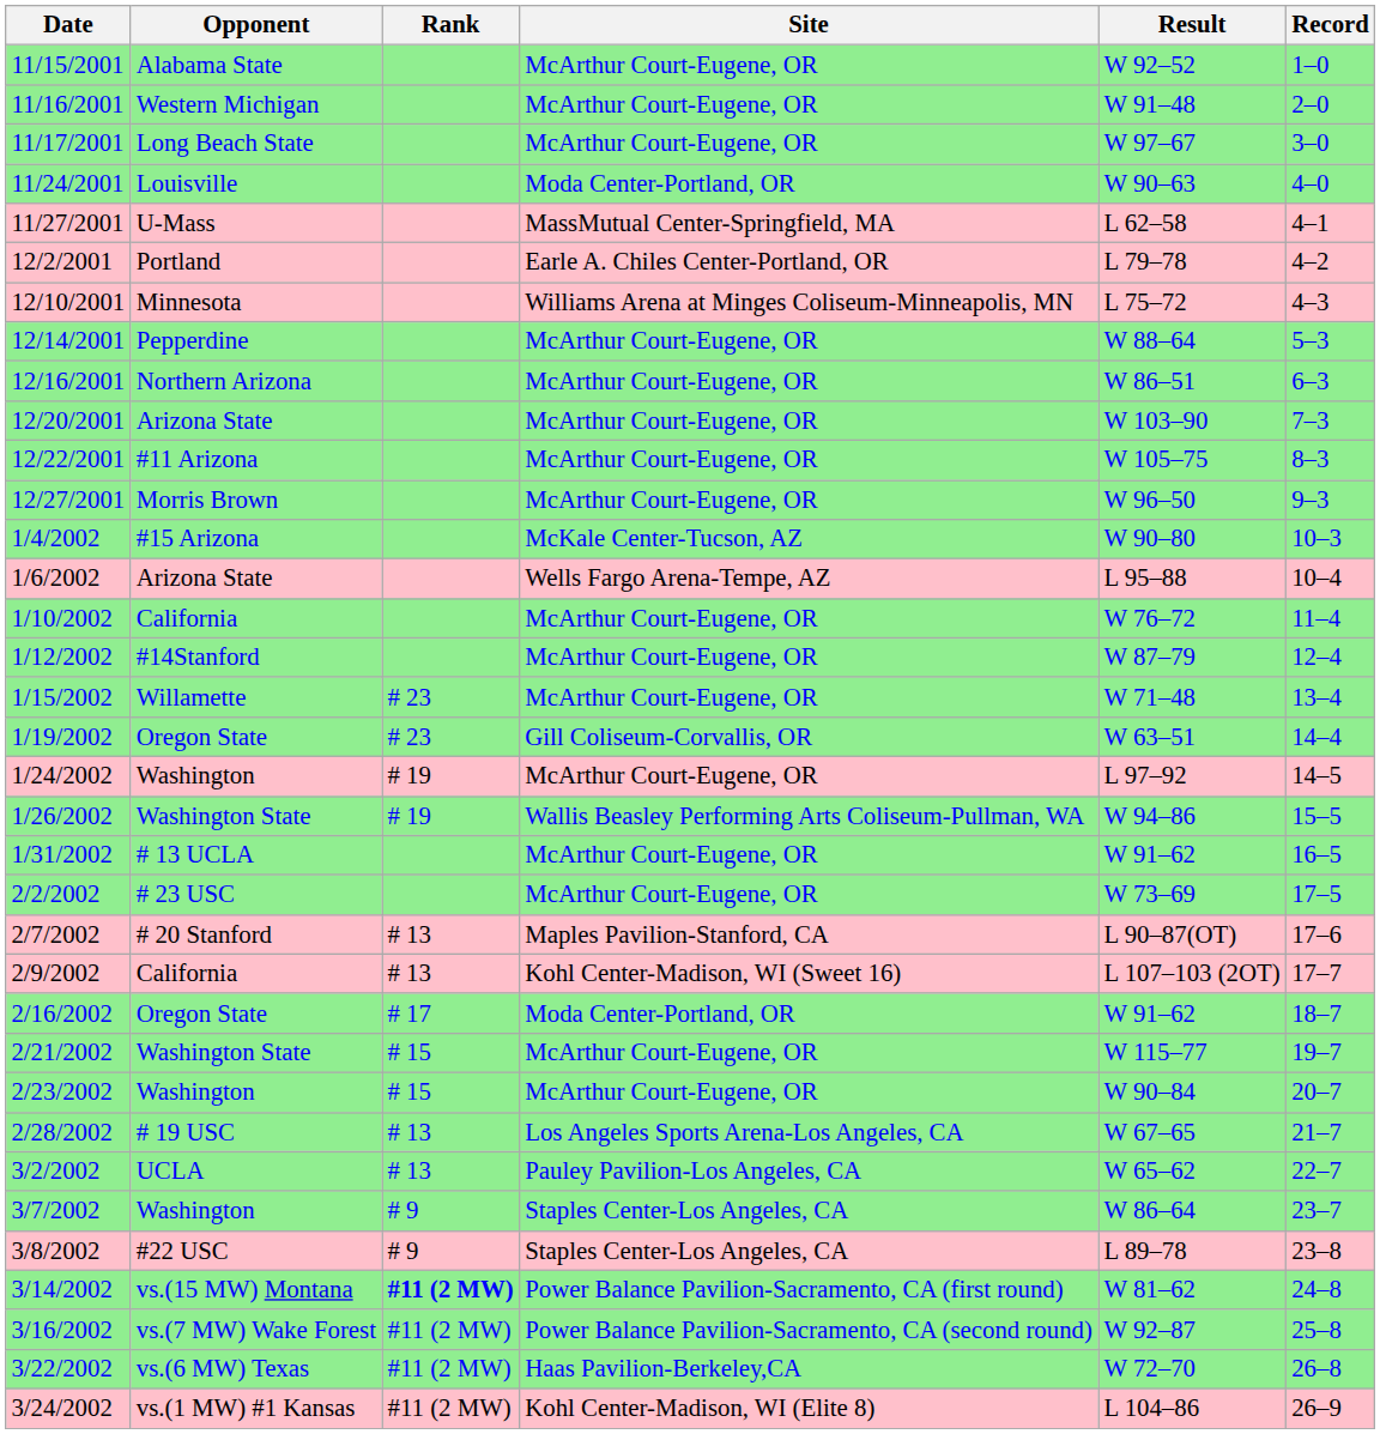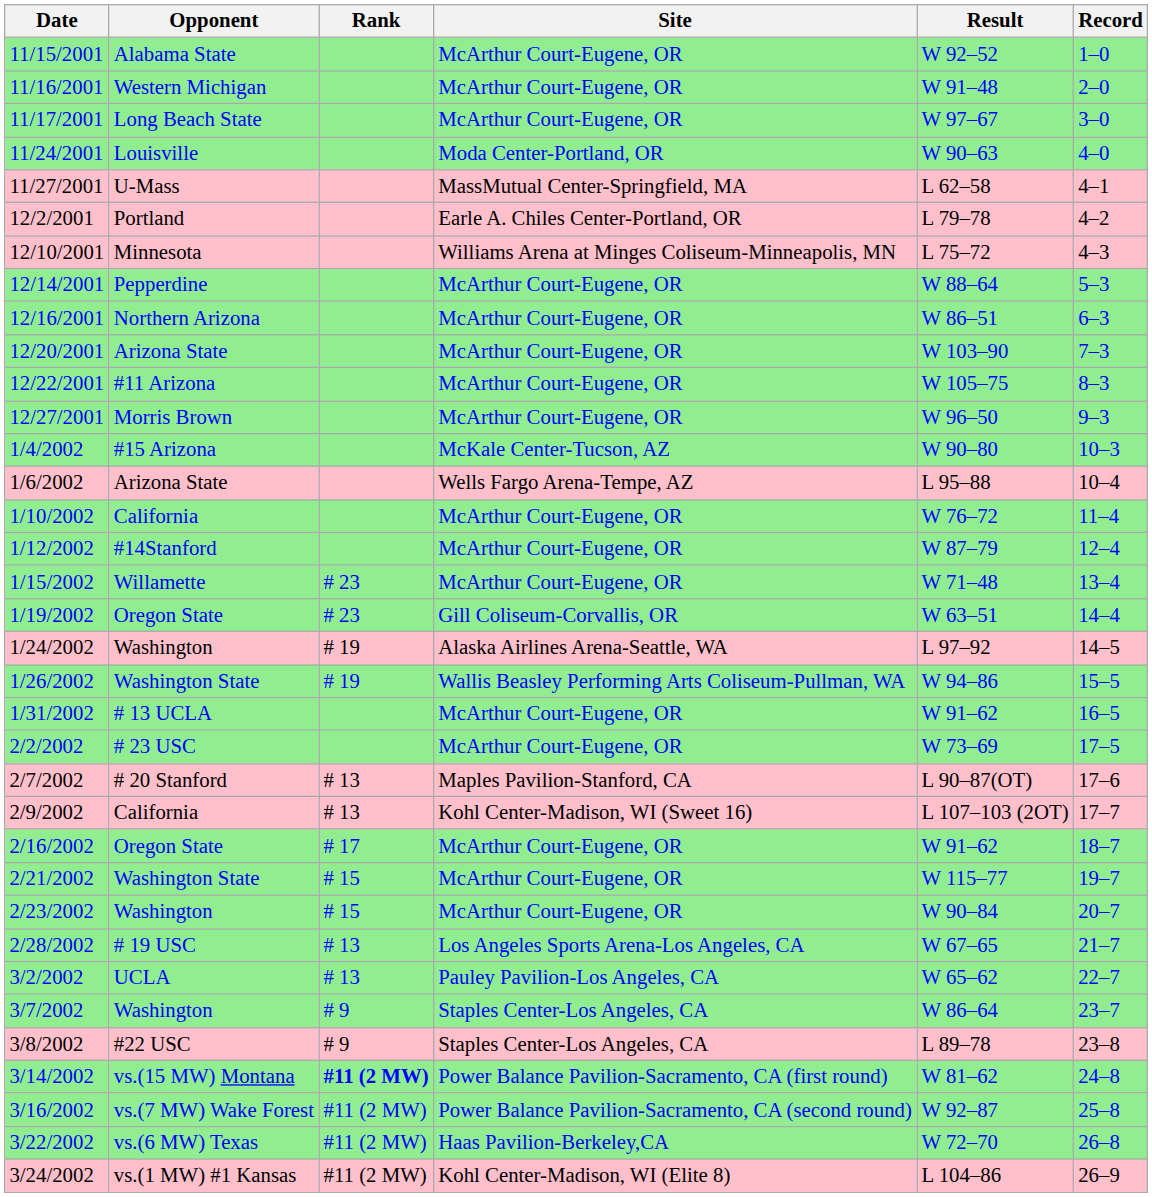 <table class="wikitable sortable">
 <tr>
 <th>Date</th>
 <th>Opponent</th>
 <th>Rank</th>
 <th>Site</th>
 <th>Result</th>
 <th>Record</th>
 </tr>
 <tr style="background-color:#90EE90; color:blue">
 <td>11/15/2001</td>
 <td>Alabama State</td>
 <td></td>
 <td>McArthur Court-Eugene, OR</td>
 <td>W 92–52</td>
 <td>1–0</td>
 </tr>
 <tr style="background-color:#90EE90; color:blue">
 <td>11/16/2001</td>
 <td>Western Michigan</td>
 <td></td>
 <td>McArthur Court-Eugene, OR</td>
 <td>W 91–48</td>
 <td>2–0</td>
 </tr>
 <tr style="background-color:#90EE90; color:blue">
 <td>11/17/2001</td>
 <td>Long Beach State</td>
 <td></td>
 <td>McArthur Court-Eugene, OR</td>
 <td>W 97–67</td>
 <td>3–0</td>
 </tr>
 <tr style="background-color:#90EE90; color:blue">
 <td>11/24/2001</td>
 <td>Louisville</td>
 <td></td>
 <td>Moda Center-Portland, OR</td>
 <td>W 90–63</td>
 <td>4–0</td>
 </tr>
 <tr style="background-color:#FFC0CB; color:#000">
 <td>11/27/2001</td>
 <td>U-Mass</td>
 <td></td>
 <td>MassMutual Center-Springfield, MA</td>
 <td>L 62–58</td>
 <td>4–1</td>
 </tr>
 <tr style="background-color:#FFC0CB; color:#000">
 <td>12/2/2001</td>
 <td>Portland</td>
 <td></td>
 <td>Earle A. Chiles Center-Portland, OR</td>
 <td>L 79–78</td>
 <td>4–2</td>
 </tr>
 <tr style="background-color:#FFC0CB; color:#000">
 <td>12/10/2001</td>
 <td>Minnesota</td>
 <td></td>
 <td>Williams Arena at Minges Coliseum-Minneapolis, MN</td>
 <td>L 75–72</td>
 <td>4–3</td>
 </tr>
 <tr style="background-color:#90EE90; color:blue">
 <td>12/14/2001</td>
 <td>Pepperdine</td>
 <td></td>
 <td>McArthur Court-Eugene, OR</td>
 <td>W 88–64</td>
 <td>5–3</td>
 </tr>
 <tr style="background-color:#90EE90; color:blue">
 <td>12/16/2001</td>
 <td>Northern Arizona</td>
 <td></td>
 <td>McArthur Court-Eugene, OR</td>
 <td>W 86–51</td>
 <td>6–3</td>
 </tr>
 <tr style="background-color:#90EE90; color:blue">
 <td>12/20/2001</td>
 <td>Arizona State</td>
 <td></td>
 <td>McArthur Court-Eugene, OR</td>
 <td>W 103–90</td>
 <td>7–3</td>
 </tr>
 <tr style="background-color:#90EE90; color:blue">
 <td>12/22/2001</td>
 <td>#11 Arizona</td>
 <td></td>
 <td>McArthur Court-Eugene, OR</td>
 <td>W 105–75</td>
 <td>8–3</td>
 </tr>
 <tr style="background-color:#90EE90; color:blue">
 <td>12/27/2001</td>
 <td>Morris Brown</td>
 <td></td>
 <td>McArthur Court-Eugene, OR</td>
 <td>W 96–50</td>
 <td>9–3</td>
 </tr>
 <tr style="background-color:#90EE90; color:blue">
 <td>1/4/2002</td>
 <td>#15 Arizona</td>
 <td></td>
 <td>McKale Center-Tucson, AZ</td>
 <td>W 90–80</td>
 <td>10–3</td>
 </tr>
 <tr style="background-color:#FFC0CB; color:#000">
 <td>1/6/2002</td>
 <td>Arizona State</td>
 <td></td>
 <td>Wells Fargo Arena-Tempe, AZ</td>
 <td>L 95–88</td>
 <td>10–4</td>
 </tr>
 <tr style="background-color:#90EE90; color:blue">
 <td>1/10/2002</td>
 <td>California</td>
 <td></td>
 <td>McArthur Court-Eugene, OR</td>
 <td>W 76–72</td>
 <td>11–4</td>
 </tr>
 <tr style="background-color:#90EE90; color:blue">
 <td>1/12/2002</td>
 <td>#14Stanford</td>
 <td></td>
 <td>McArthur Court-Eugene, OR</td>
 <td>W 87–79</td>
 <td>12–4</td>
 </tr>
 <tr style="background-color:#90EE90; color:blue">
 <td>1/15/2002</td>
 <td>Willamette</td>
 <td># 23</td>
 <td>McArthur Court-Eugene, OR</td>
 <td>W 71–48</td>
 <td>13–4</td>
 </tr>
 <tr style="background-color:#90EE90; color:blue">
 <td>1/19/2002</td>
 <td>Oregon State</td>
 <td># 23</td>
 <td>Gill Coliseum-Corvallis, OR</td>
 <td>W 63–51</td>
 <td>14–4</td>
 </tr>
 <tr style="background-color:#FFC0CB; color:#000">
 <td>1/24/2002</td>
 <td>Washington</td>
 <td># 19</td>
-<td>McArthur Court-Eugene, OR</td>
+<td>Alaska Airlines Arena-Seattle, WA</td>
 <td>L 97–92</td>
 <td>14–5</td>
 </tr>
 <tr style="background-color:#90EE90; color:blue">
 <td>1/26/2002</td>
 <td>Washington State</td>
 <td># 19</td>
 <td>Wallis Beasley Performing Arts Coliseum-Pullman, WA</td>
 <td>W 94–86</td>
 <td>15–5</td>
 </tr>
 <tr style="background-color:#90EE90; color:blue">
 <td>1/31/2002</td>
 <td># 13 UCLA</td>
 <td></td>
 <td>McArthur Court-Eugene, OR</td>
 <td>W 91–62</td>
 <td>16–5</td>
 </tr>
 <tr style="background-color:#90EE90; color:blue">
 <td>2/2/2002</td>
 <td># 23 USC</td>
 <td></td>
 <td>McArthur Court-Eugene, OR</td>
 <td>W 73–69</td>
 <td>17–5</td>
 </tr>
 <tr style="background-color:#FFC0CB; color:#000">
 <td>2/7/2002</td>
 <td># 20 Stanford</td>
 <td># 13</td>
 <td>Maples Pavilion-Stanford, CA</td>
 <td>L 90–87(OT)</td>
 <td>17–6</td>
 </tr>
 <tr style="background-color:#FFC0CB; color:#000">
 <td>2/9/2002</td>
 <td>California</td>
 <td># 13</td>
 <td>Kohl Center-Madison, WI (Sweet 16)</td>
 <td>L 107–103 (2OT)</td>
 <td>17–7</td>
 </tr>
 <tr style="background-color:#90EE90; color:blue">
 <td>2/16/2002</td>
 <td>Oregon State</td>
 <td># 17</td>
-<td>Moda Center-Portland, OR</td>
+<td>McArthur Court-Eugene, OR</td>
 <td>W 91–62</td>
 <td>18–7</td>
 </tr>
 <tr style="background-color:#90EE90; color:blue">
 <td>2/21/2002</td>
 <td>Washington State</td>
 <td># 15</td>
 <td>McArthur Court-Eugene, OR</td>
 <td>W 115–77</td>
 <td>19–7</td>
 </tr>
 <tr style="background-color:#90EE90; color:blue">
 <td>2/23/2002</td>
 <td>Washington</td>
 <td># 15</td>
 <td>McArthur Court-Eugene, OR</td>
 <td>W 90–84</td>
 <td>20–7</td>
 </tr>
 <tr style="background-color:#90EE90; color:blue">
 <td>2/28/2002</td>
 <td># 19 USC</td>
 <td># 13</td>
 <td>Los Angeles Sports Arena-Los Angeles, CA</td>
 <td>W 67–65</td>
 <td>21–7</td>
 </tr>
 <tr style="background-color:#90EE90; color:blue">
 <td>3/2/2002</td>
 <td>UCLA</td>
 <td># 13</td>
 <td>Pauley Pavilion-Los Angeles, CA</td>
 <td>W 65–62</td>
 <td>22–7</td>
 </tr>
 <tr style="background-color:#90EE90; color:blue">
 <td>3/7/2002</td>
 <td>Washington</td>
 <td># 9</td>
 <td>Staples Center-Los Angeles, CA</td>
 <td>W 86–64</td>
 <td>23–7</td>
 </tr>
 <tr style="background-color:#FFC0CB; color:#000">
 <td>3/8/2002</td>
 <td>#22 USC</td>
 <td># 9</td>
 <td>Staples Center-Los Angeles, CA</td>
 <td>L 89–78</td>
 <td>23–8</td>
 </tr>
 <tr style="background-color:#90EE90; color:blue">
 <td>3/14/2002</td>
 <td>vs.(15 MW) <a href='#'>Montana</a></td>
 <td><strong>#11 (2 MW)</strong></td>
 <td>Power Balance Pavilion-Sacramento, CA (first round)</td>
 <td>W 81–62</td>
 <td>24–8</td>
 </tr>
 <tr style="background-color:#90EE90; color:blue">
 <td>3/16/2002</td>
 <td>vs.(7 MW) Wake Forest</td>
 <td>#11 (2 MW)</td>
 <td>Power Balance Pavilion-Sacramento, CA (second round)</td>
 <td>W 92–87</td>
 <td>25–8</td>
 </tr>
 <tr style="background-color:#90EE90; color:blue">
 <td>3/22/2002</td>
 <td>vs.(6 MW) Texas</td>
 <td>#11 (2 MW)</td>
 <td>Haas Pavilion-Berkeley,CA</td>
 <td>W 72–70</td>
 <td>26–8</td>
 </tr>
 <tr style="background-color:#FFC0CB; color:#000">
 <td>3/24/2002</td>
 <td>vs.(1 MW) #1 Kansas</td>
 <td>#11 (2 MW)</td>
 <td>Kohl Center-Madison, WI (Elite 8)</td>
 <td>L 104–86</td>
 <td>26–9</td>
 </tr>
 <tr>
 </tr>
 </table>
